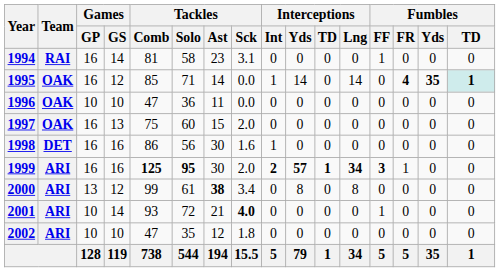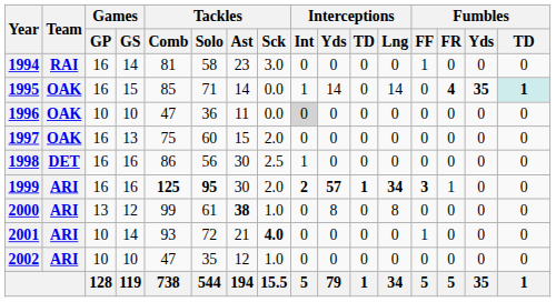 <table class="wikitable" style="text-align:center">
 <tr>
 <th rowspan="2">Year</th>
 <th rowspan="2">Team</th>
 <th colspan="2">Games</th>
 <th colspan="4">Tackles</th>
 <th colspan="4">Interceptions</th>
 <th colspan="4">Fumbles</th>
 </tr>
 <tr>
 <th>GP</th>
 <th>GS</th>
 <th>Comb</th>
 <th>Solo</th>
 <th>Ast</th>
 <th>Sck</th>
 <th>Int</th>
 <th>Yds</th>
 <th>TD</th>
 <th>Lng</th>
 <th>FF</th>
 <th>FR</th>
 <th>Yds</th>
 <th>TD</th>
 </tr>
 <tr>
 <th><a href='#'>1994</a></th>
 <th><a href='#'>RAI</a></th>
 <td>16</td>
 <td>14</td>
 <td>81</td>
 <td>58</td>
 <td>23</td>
-<td>3.1</td>
+<td>3.0</td>
 <td>0</td>
 <td>0</td>
 <td>0</td>
 <td>0</td>
 <td>1</td>
 <td>0</td>
 <td>0</td>
 <td>0</td>
 </tr>
 <tr>
 <th><a href='#'>1995</a></th>
 <th><a href='#'>OAK</a></th>
 <td>16</td>
-<td>12</td>
+<td>15</td>
 <td>85</td>
 <td>71</td>
 <td>14</td>
 <td>0.0</td>
 <td>1</td>
 <td>14</td>
 <td>0</td>
 <td>14</td>
 <td>0</td>
 <td><strong>4</strong></td>
 <td><strong>35</strong></td>
 <td style="background:#cfecec; width:3em;"><strong>1</strong></td>
 </tr>
 <tr>
 <th><a href='#'>1996</a></th>
 <th><a href='#'>OAK</a></th>
 <td>10</td>
 <td>10</td>
 <td>47</td>
 <td>36</td>
 <td>11</td>
 <td>0.0</td>
-<td>0</td>
+<td style="background: lightgrey;">0</td>
 <td>0</td>
 <td>0</td>
 <td>0</td>
 <td>0</td>
 <td>0</td>
 <td>0</td>
 <td>0</td>
 </tr>
 <tr>
 <th><a href='#'>1997</a></th>
 <th><a href='#'>OAK</a></th>
 <td>16</td>
 <td>13</td>
 <td>75</td>
 <td>60</td>
 <td>15</td>
 <td>2.0</td>
 <td>0</td>
 <td>0</td>
 <td>0</td>
 <td>0</td>
 <td>0</td>
 <td>0</td>
 <td>0</td>
 <td>0</td>
 </tr>
 <tr>
 <th><a href='#'>1998</a></th>
 <th><a href='#'>DET</a></th>
 <td>16</td>
 <td>16</td>
 <td>86</td>
 <td>56</td>
 <td>30</td>
-<td>1.6</td>
+<td>2.5</td>
 <td>1</td>
 <td>0</td>
 <td>0</td>
 <td>0</td>
 <td>0</td>
 <td>0</td>
 <td>0</td>
 <td>0</td>
 </tr>
 <tr>
 <th><a href='#'>1999</a></th>
 <th><a href='#'>ARI</a></th>
 <td>16</td>
 <td>16</td>
 <td><strong>125</strong></td>
 <td><strong>95</strong></td>
 <td>30</td>
 <td>2.0</td>
 <td><strong>2</strong></td>
 <td><strong>57</strong></td>
 <td><strong>1</strong></td>
 <td><strong>34</strong></td>
 <td><strong>3</strong></td>
 <td>1</td>
 <td>0</td>
 <td>0</td>
 </tr>
 <tr>
 <th><a href='#'>2000</a></th>
 <th><a href='#'>ARI</a></th>
 <td>13</td>
 <td>12</td>
 <td>99</td>
 <td>61</td>
 <td><strong>38</strong></td>
-<td>3.4</td>
+<td>1.0</td>
 <td>0</td>
 <td>8</td>
 <td>0</td>
 <td>8</td>
 <td>0</td>
 <td>0</td>
 <td>0</td>
 <td>0</td>
 </tr>
 <tr>
 <th><a href='#'>2001</a></th>
 <th><a href='#'>ARI</a></th>
 <td>10</td>
 <td>14</td>
 <td>93</td>
 <td>72</td>
 <td>21</td>
 <td><strong>4.0</strong></td>
 <td>0</td>
 <td>0</td>
 <td>0</td>
 <td>0</td>
 <td>1</td>
 <td>0</td>
 <td>0</td>
 <td>0</td>
 </tr>
 <tr>
 <th><a href='#'>2002</a></th>
 <th><a href='#'>ARI</a></th>
 <td>10</td>
 <td>10</td>
 <td>47</td>
 <td>35</td>
 <td>12</td>
-<td>1.8</td>
+<td>1.0</td>
 <td>0</td>
 <td>0</td>
 <td>0</td>
 <td>0</td>
 <td>0</td>
 <td>0</td>
 <td>0</td>
 <td>0</td>
 </tr>
 <tr>
 <th colspan="2"></th>
 <th>128</th>
 <th>119</th>
 <th>738</th>
 <th>544</th>
 <th>194</th>
 <th>15.5</th>
 <th>5</th>
 <th>79</th>
 <th>1</th>
 <th>34</th>
 <th>5</th>
 <th>5</th>
 <th>35</th>
 <th>1</th>
 </tr>
 </table>
